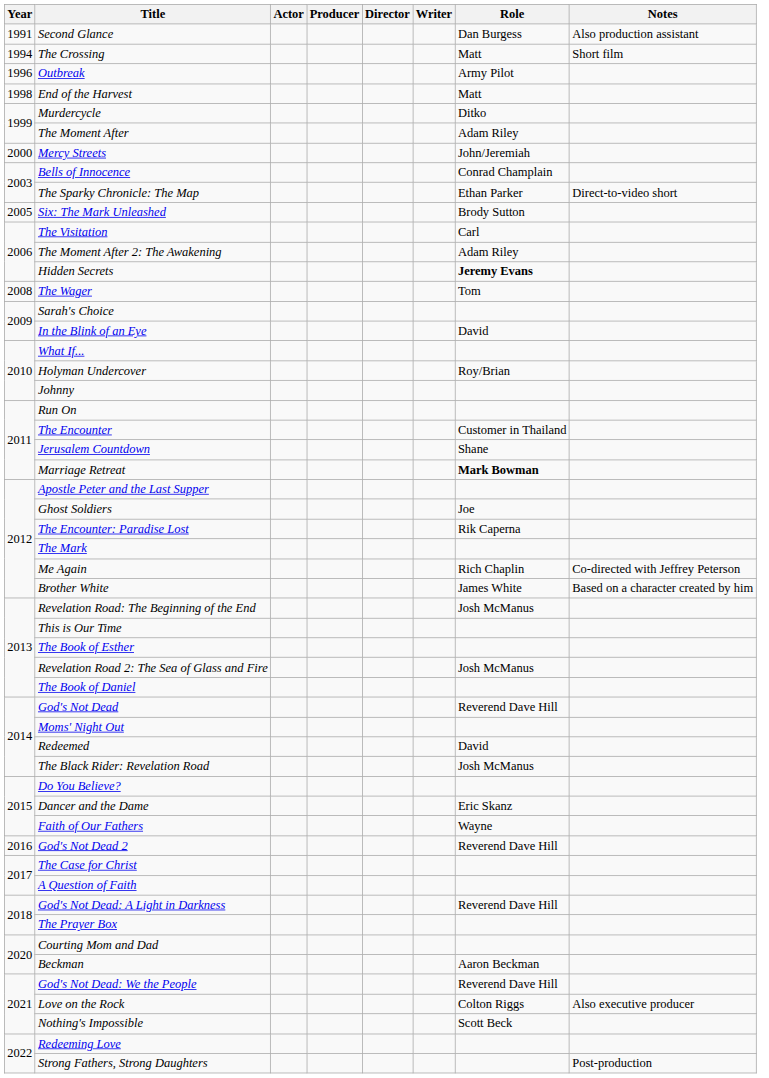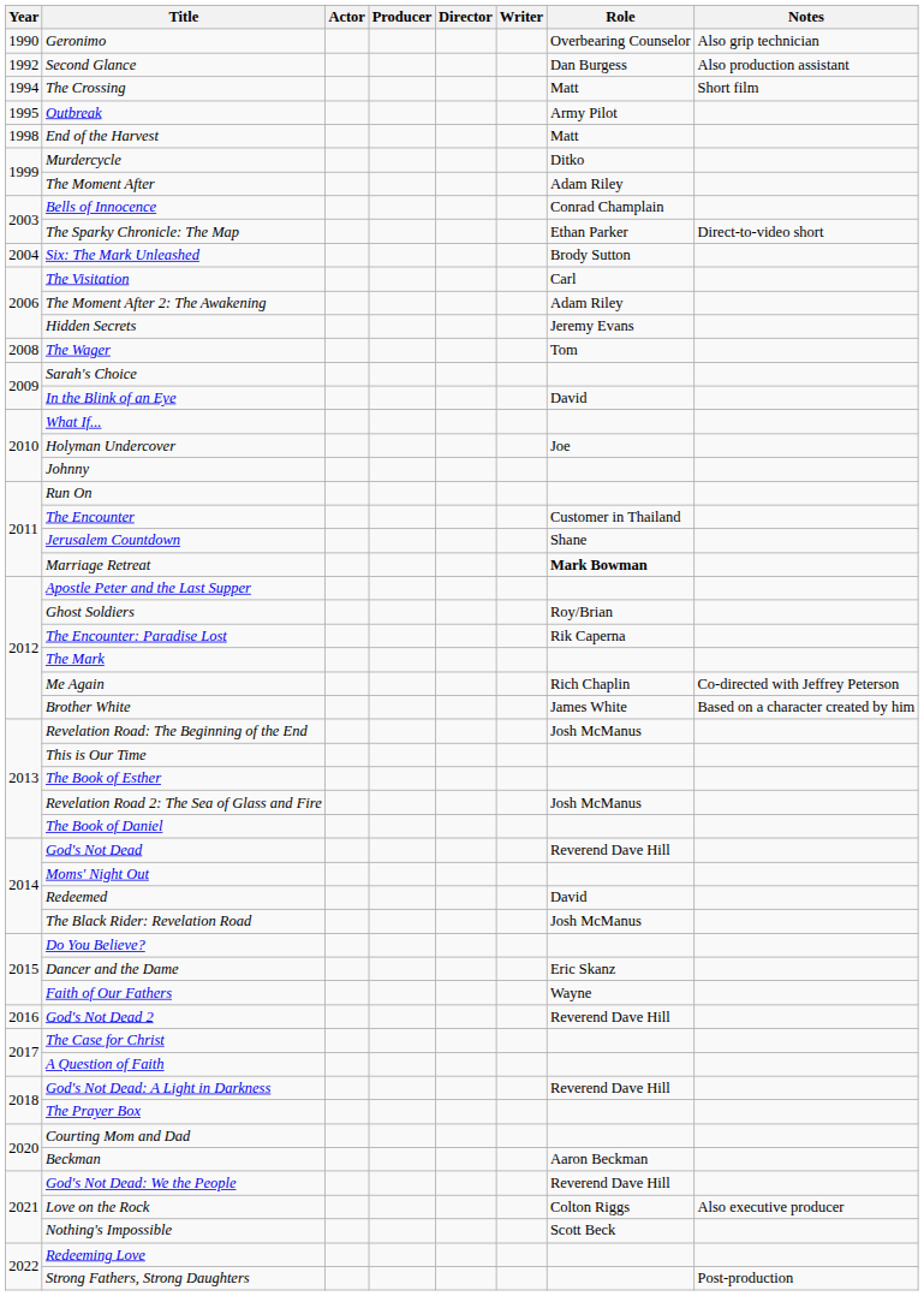 <table class="wikitable sortable">
 <tr>
 <th>Year</th>
 <th>Title</th>
 <th>Actor</th>
 <th>Producer</th>
 <th>Director</th>
 <th>Writer</th>
 <th>Role</th>
 <th>Notes</th>
 </tr>
 <tr>
-<td>1991</td>
+<td>1990</td>
+<td><em>Geronimo</em></td>
+<td></td>
+<td></td>
+<td></td>
+<td></td>
+<td>Overbearing Counselor</td>
+<td>Also grip technician</td>
+</tr>
+<tr>
+<td>1992</td>
 <td><em>Second Glance</em></td>
 <td></td>
 <td></td>
 <td></td>
 <td></td>
 <td>Dan Burgess</td>
 <td>Also production assistant</td>
 </tr>
 <tr>
 <td>1994</td>
 <td><em>The Crossing</em></td>
 <td></td>
 <td></td>
 <td></td>
 <td></td>
 <td>Matt</td>
 <td>Short film</td>
 </tr>
 <tr>
-<td>1996</td>
+<td>1995</td>
 <td><em><a href='#'>Outbreak</a></em></td>
 <td></td>
 <td></td>
 <td></td>
 <td></td>
 <td>Army Pilot</td>
 <td></td>
 </tr>
 <tr>
 <td>1998</td>
 <td><em>End of the Harvest</em></td>
 <td></td>
 <td></td>
 <td></td>
 <td></td>
 <td>Matt</td>
 <td></td>
 </tr>
 <tr>
 <td rowspan="2">1999</td>
 <td><em>Murdercycle</em></td>
 <td></td>
 <td></td>
 <td></td>
 <td></td>
 <td>Ditko</td>
 <td></td>
 </tr>
 <tr>
 <td><em>The Moment After</em></td>
 <td></td>
 <td></td>
 <td></td>
 <td></td>
 <td>Adam Riley</td>
 <td></td>
 </tr>
 <tr>
-<td>2000</td>
-<td><em><a href='#'>Mercy Streets</a></em></td>
-<td></td>
-<td></td>
-<td></td>
-<td></td>
-<td>John/Jeremiah</td>
-<td></td>
-</tr>
-<tr>
 <td rowspan="2">2003</td>
 <td><em><a href='#'>Bells of Innocence</a></em></td>
 <td></td>
 <td></td>
 <td></td>
 <td></td>
 <td>Conrad Champlain</td>
 <td></td>
 </tr>
 <tr>
 <td><em>The Sparky Chronicle: The Map</em></td>
 <td></td>
 <td></td>
 <td></td>
 <td></td>
 <td>Ethan Parker</td>
 <td>Direct-to-video short</td>
 </tr>
 <tr>
-<td>2005</td>
+<td>2004</td>
 <td><em><a href='#'>Six: The Mark Unleashed</a></em></td>
 <td></td>
 <td></td>
 <td></td>
 <td></td>
 <td>Brody Sutton</td>
 <td></td>
 </tr>
 <tr>
 <td rowspan="3">2006</td>
 <td><em><a href='#'>The Visitation</a></em></td>
 <td></td>
 <td></td>
 <td></td>
 <td></td>
 <td>Carl</td>
 <td></td>
 </tr>
 <tr>
 <td><em>The Moment After 2: The Awakening</em></td>
 <td></td>
 <td></td>
 <td></td>
 <td></td>
 <td>Adam Riley</td>
 <td></td>
 </tr>
 <tr>
 <td><em>Hidden Secrets</em></td>
 <td></td>
 <td></td>
 <td></td>
 <td></td>
-<td><strong>Jeremy Evans</strong></td>
+<td>Jeremy Evans</td>
 <td></td>
 </tr>
 <tr>
 <td>2008</td>
 <td><em><a href='#'>The Wager</a></em></td>
 <td></td>
 <td></td>
 <td></td>
 <td></td>
 <td>Tom</td>
 <td></td>
 </tr>
 <tr>
 <td rowspan=2>2009</td>
 <td><em>Sarah's Choice</em></td>
 <td></td>
 <td></td>
 <td></td>
 <td></td>
 <td></td>
 <td></td>
 </tr>
 <tr>
 <td><a href='#'><em>In the Blink of an Eye</em></a></td>
 <td></td>
 <td></td>
 <td></td>
 <td></td>
 <td>David</td>
 <td></td>
 </tr>
 <tr>
 <td rowspan=3>2010</td>
 <td><em><a href='#'>What If...</a></em></td>
 <td></td>
 <td></td>
 <td></td>
 <td></td>
 <td></td>
 <td></td>
 </tr>
 <tr>
 <td><em>Holyman Undercover</em></td>
 <td></td>
 <td></td>
 <td></td>
 <td></td>
-<td>Roy/Brian</td>
+<td>Joe</td>
 <td></td>
 </tr>
 <tr>
 <td><em>Johnny</em></td>
 <td></td>
 <td></td>
 <td></td>
 <td></td>
 <td></td>
 <td></td>
 </tr>
 <tr>
 <td rowspan="4">2011</td>
 <td><em>Run On</em></td>
 <td></td>
 <td></td>
 <td></td>
 <td></td>
 <td></td>
 <td></td>
 </tr>
 <tr>
 <td><em><a href='#'>The Encounter</a></em></td>
 <td></td>
 <td></td>
 <td></td>
 <td></td>
 <td>Customer in Thailand</td>
 <td></td>
 </tr>
 <tr>
 <td><em><a href='#'>Jerusalem Countdown</a></em></td>
 <td></td>
 <td></td>
 <td></td>
 <td></td>
 <td>Shane</td>
 <td></td>
 </tr>
 <tr>
 <td><em>Marriage Retreat</em></td>
 <td></td>
 <td></td>
 <td></td>
 <td></td>
 <td><strong>Mark Bowman</strong></td>
 <td></td>
 </tr>
 <tr>
 <td rowspan="6">2012</td>
 <td><em><a href='#'>Apostle Peter and the Last Supper</a></em></td>
 <td></td>
 <td></td>
 <td></td>
 <td></td>
 <td></td>
 <td></td>
 </tr>
 <tr>
 <td><em>Ghost Soldiers</em></td>
 <td></td>
 <td></td>
 <td></td>
 <td></td>
-<td>Joe</td>
+<td>Roy/Brian</td>
 <td></td>
 </tr>
 <tr>
 <td><em><a href='#'>The Encounter: Paradise Lost</a></em></td>
 <td></td>
 <td></td>
 <td></td>
 <td></td>
 <td>Rik Caperna</td>
 <td></td>
 </tr>
 <tr>
 <td><em><a href='#'>The Mark</a></em></td>
 <td></td>
 <td></td>
 <td></td>
 <td></td>
 <td></td>
 <td></td>
 </tr>
 <tr>
 <td><em>Me Again</em></td>
 <td></td>
 <td></td>
 <td></td>
 <td></td>
 <td>Rich Chaplin</td>
 <td>Co-directed with Jeffrey Peterson</td>
 </tr>
 <tr>
 <td><em>Brother White</em></td>
 <td></td>
 <td></td>
 <td></td>
 <td></td>
 <td>James White</td>
 <td>Based on a character created by him</td>
 </tr>
 <tr>
 <td rowspan="5">2013</td>
 <td><em>Revelation Road: The Beginning of the End</em></td>
 <td></td>
 <td></td>
 <td></td>
 <td></td>
 <td>Josh McManus</td>
 <td></td>
 </tr>
 <tr>
 <td><em>This is Our Time</em></td>
 <td></td>
 <td></td>
 <td></td>
 <td></td>
 <td></td>
 <td></td>
 </tr>
 <tr>
 <td><em><a href='#'>The Book of Esther</a></em></td>
 <td></td>
 <td></td>
 <td></td>
 <td></td>
 <td></td>
 <td></td>
 </tr>
 <tr>
 <td><em>Revelation Road 2: The Sea of Glass and Fire</em></td>
 <td></td>
 <td></td>
 <td></td>
 <td></td>
 <td>Josh McManus</td>
 <td></td>
 </tr>
 <tr>
 <td><em><a href='#'>The Book of Daniel</a></em></td>
 <td></td>
 <td></td>
 <td></td>
 <td></td>
 <td></td>
 <td></td>
 </tr>
 <tr>
 <td rowspan="4">2014</td>
 <td><em><a href='#'>God's Not Dead</a></em></td>
 <td></td>
 <td></td>
 <td></td>
 <td></td>
 <td>Reverend Dave Hill</td>
 <td></td>
 </tr>
 <tr>
 <td><em><a href='#'>Moms' Night Out</a></em></td>
 <td></td>
 <td></td>
 <td></td>
 <td></td>
 <td></td>
 <td></td>
 </tr>
 <tr>
 <td><em>Redeemed</em></td>
 <td></td>
 <td></td>
 <td></td>
 <td></td>
 <td>David</td>
 <td></td>
 </tr>
 <tr>
 <td><em>The Black Rider: Revelation Road</em></td>
 <td></td>
 <td></td>
 <td></td>
 <td></td>
 <td>Josh McManus</td>
 <td></td>
 </tr>
 <tr>
 <td rowspan="3">2015</td>
 <td><em><a href='#'>Do You Believe?</a></em></td>
 <td></td>
 <td></td>
 <td></td>
 <td></td>
 <td></td>
 <td></td>
 </tr>
 <tr>
 <td><em>Dancer and the Dame</em></td>
 <td></td>
 <td></td>
 <td></td>
 <td></td>
 <td>Eric Skanz</td>
 <td></td>
 </tr>
 <tr>
 <td><em><a href='#'>Faith of Our Fathers</a></em></td>
 <td></td>
 <td></td>
 <td></td>
 <td></td>
 <td>Wayne</td>
 <td></td>
 </tr>
 <tr>
 <td>2016</td>
 <td><em><a href='#'>God's Not Dead 2</a></em></td>
 <td></td>
 <td></td>
 <td></td>
 <td></td>
 <td>Reverend Dave Hill</td>
 <td></td>
 </tr>
 <tr>
 <td rowspan=2>2017</td>
 <td><em><a href='#'>The Case for Christ</a></em></td>
 <td></td>
 <td></td>
 <td></td>
 <td></td>
 <td></td>
 <td></td>
 </tr>
 <tr>
 <td><em><a href='#'>A Question of Faith</a></em></td>
 <td></td>
 <td></td>
 <td></td>
 <td></td>
 <td></td>
 <td></td>
 </tr>
 <tr>
 <td rowspan=2>2018</td>
 <td><em><a href='#'>God's Not Dead: A Light in Darkness</a></em></td>
 <td></td>
 <td></td>
 <td></td>
 <td></td>
 <td>Reverend Dave Hill</td>
 <td></td>
 </tr>
 <tr>
 <td><em><a href='#'>The Prayer Box</a></em></td>
 <td></td>
 <td></td>
 <td></td>
 <td></td>
 <td></td>
 <td></td>
 </tr>
 <tr>
 <td rowspan=2>2020</td>
 <td><em>Courting Mom and Dad</em></td>
 <td></td>
 <td></td>
 <td></td>
 <td></td>
 <td></td>
 <td></td>
 </tr>
 <tr>
 <td><em>Beckman</em></td>
 <td></td>
 <td></td>
 <td></td>
 <td></td>
 <td>Aaron Beckman</td>
 <td></td>
 </tr>
 <tr>
 <td rowspan="3">2021</td>
 <td><em><a href='#'>God's Not Dead: We the People</a></em></td>
 <td></td>
 <td></td>
 <td></td>
 <td></td>
 <td>Reverend Dave Hill</td>
 <td></td>
 </tr>
 <tr>
 <td><em>Love on the Rock</em></td>
 <td></td>
 <td></td>
 <td></td>
 <td></td>
 <td>Colton Riggs</td>
 <td>Also executive producer</td>
 </tr>
 <tr>
 <td><em>Nothing's Impossible</em></td>
 <td></td>
 <td></td>
 <td></td>
 <td></td>
 <td>Scott Beck</td>
 <td></td>
 </tr>
 <tr>
 <td rowspan=2>2022</td>
 <td><em><a href='#'>Redeeming Love</a></em></td>
 <td></td>
 <td></td>
 <td></td>
 <td></td>
 <td></td>
 <td></td>
 </tr>
 <tr>
 <td><em>Strong Fathers, Strong Daughters</em></td>
 <td></td>
 <td></td>
 <td></td>
 <td></td>
 <td></td>
 <td>Post-production</td>
 </tr>
 </table>
